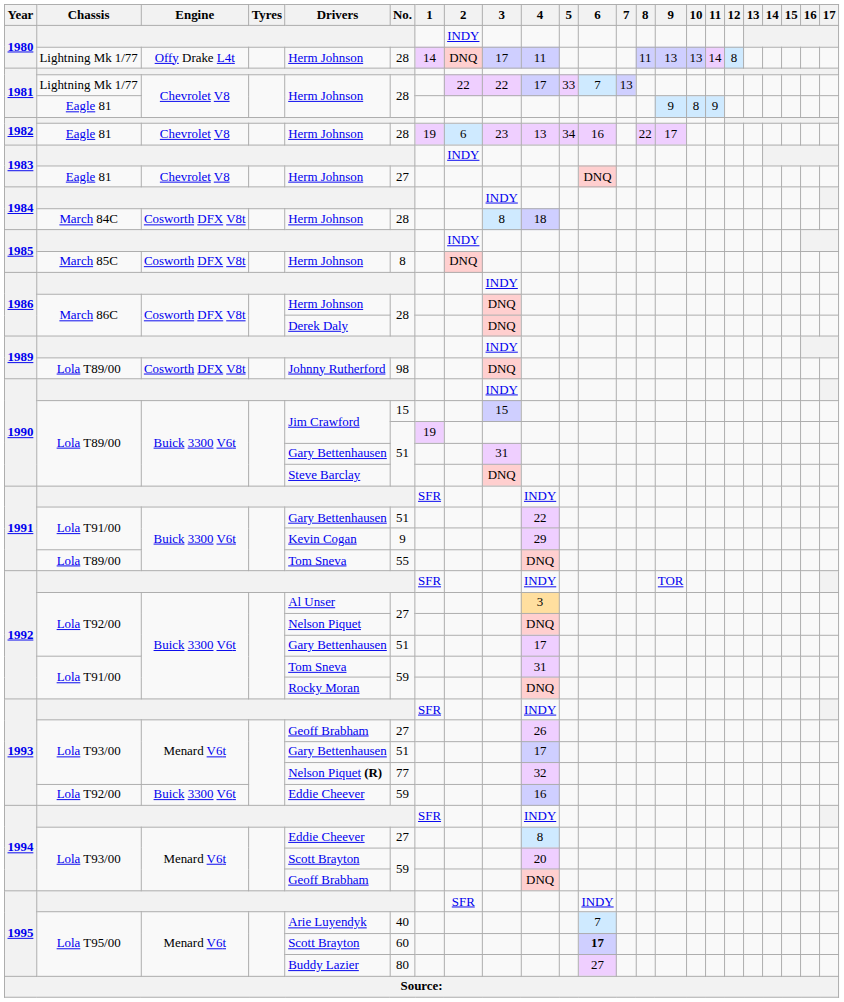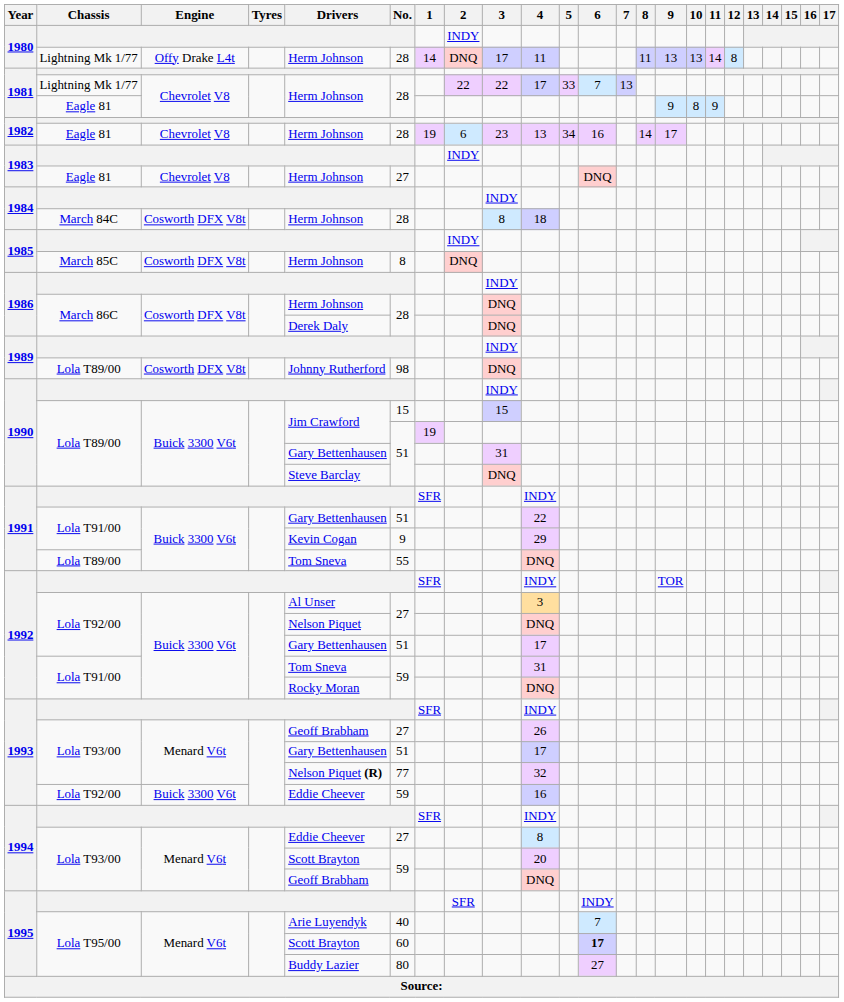 <table class="wikitable" style="text-align:center; font-size:85%">
 <tr>
 <th>Year</th>
 <th style="white-space: nowrap;">Chassis</th>
 <th style="white-space: nowrap;">Engine</th>
 <th style="white-space: nowrap;">Tyres</th>
 <th style="white-space: nowrap;">Drivers</th>
 <th>No.</th>
 <th>1</th>
 <th>2</th>
 <th>3</th>
 <th>4</th>
 <th>5</th>
 <th>6</th>
 <th>7</th>
 <th>8</th>
 <th>9</th>
 <th>10</th>
 <th>11</th>
 <th>12</th>
 <th>13</th>
 <th>14</th>
 <th>15</th>
 <th>16</th>
 <th>17</th>
 </tr>
 <tr>
 <th rowspan=2><a href='#'>1980</a></th>
 <th colspan=5></th>
 <td></td>
 <td><a href='#'>INDY</a></td>
 <td></td>
 <td></td>
 <td></td>
 <td></td>
 <td></td>
 <td></td>
 <td></td>
 <td></td>
 <td></td>
 <td></td>
 <th colspan=11></th>
 </tr>
 <tr>
 <td>Lightning Mk 1/77</td>
 <td><a href='#'>Offy</a> Drake <a href='#'>L4</a><a href='#'>t</a></td>
 <td></td>
 <td align=left> <a href='#'>Herm Johnson</a></td>
 <td>28</td>
 <td style="background:#EFCFFF;">14</td>
 <td style="background:#ffcfcf;">DNQ</td>
 <td style="background:#cfcfff;">17</td>
 <td style="background:#cfcfff;">11</td>
 <td></td>
 <td></td>
 <td></td>
 <td style="background:#cfcfff;">11</td>
 <td style="background:#cfcfff;">13</td>
 <td style="background:#cfcfff;">13</td>
 <td style="background:#EFCFFF;">14</td>
 <td style="background:#CFEAFF;">8</td>
 <td></td>
 <td></td>
 <td></td>
 <td></td>
 <td></td>
 </tr>
 <tr>
 <th rowspan=3><a href='#'>1981</a></th>
 <th colspan=5></th>
 <td></td>
 <td></td>
 <td colspan=2></td>
 <td></td>
 <td></td>
 <td></td>
 <td></td>
 <td></td>
 <td></td>
 <td></td>
 <th colspan=12></th>
 </tr>
 <tr>
 <td>Lightning Mk 1/77</td>
 <td rowspan=2><a href='#'>Chevrolet</a> <a href='#'>V8</a></td>
 <td rowspan=2></td>
 <td align=left rowspan=2> <a href='#'>Herm Johnson</a></td>
 <td rowspan=2>28</td>
 <td></td>
 <td style="background:#efcfff;">22</td>
 <td style="background:#efcfff;">22</td>
 <td style="background:#CFCFFF;">17</td>
 <td style="background:#efcfff;">33</td>
 <td style="background:#CFEAFF;">7</td>
 <td style="background:#CFCFFF;">13</td>
 <td></td>
 <td></td>
 <td></td>
 <td></td>
 <td></td>
 <td></td>
 <td></td>
 <td></td>
 <td></td>
 <td></td>
 </tr>
 <tr>
 <td><a href='#'>Eagle</a> 81</td>
 <td></td>
 <td></td>
 <td></td>
 <td></td>
 <td></td>
 <td></td>
 <td></td>
 <td></td>
 <td style="background:#CFEAFF;">9</td>
 <td style="background:#CFEAFF;">8</td>
 <td style="background:#CFEAFF;">9</td>
 <td></td>
 <td></td>
 <td></td>
 <td></td>
 <td></td>
 <td></td>
 </tr>
 <tr>
 <th rowspan=2><a href='#'>1982</a></th>
 <th colspan=5></th>
 <td></td>
 <td></td>
 <td></td>
 <td></td>
 <td></td>
 <td></td>
 <td></td>
 <td></td>
 <td></td>
 <td></td>
 <td></td>
 <th colspan=12></th>
 </tr>
 <tr>
 <td><a href='#'>Eagle</a> 81</td>
 <td><a href='#'>Chevrolet</a> <a href='#'>V8</a></td>
 <td></td>
 <td align=left> <a href='#'>Herm Johnson</a></td>
 <td>28</td>
 <td style="background:#EFCFFF;" align=center>19</td>
 <td style="background:#CFEAFF;" align=center>6</td>
 <td style="background:#EFCFFF;" align=center>23</td>
 <td style="background:#EFCFFF;" align=center>13</td>
 <td style="background:#EFCFFF;" align=center>34</td>
 <td style="background:#EFCFFF;" align=center>16</td>
 <td></td>
-<td style="background:#EFCFFF;" align=center>22</td>
+<td style="background:#EFCFFF;" align=center>14</td>
 <td style="background:#EFCFFF;" align=center>17</td>
 <td></td>
 <td></td>
 <td></td>
 <td></td>
 <td></td>
 <td></td>
 <td></td>
 <td></td>
 </tr>
 <tr>
 <th rowspan=2><a href='#'>1983</a></th>
 <th colspan=5></th>
 <td></td>
 <td><a href='#'>INDY</a></td>
 <td></td>
 <td></td>
 <td></td>
 <td></td>
 <td></td>
 <td></td>
 <td></td>
 <td></td>
 <td></td>
 <td></td>
 <td></td>
 <th colspan=10></th>
 </tr>
 <tr>
 <td><a href='#'>Eagle</a> 81</td>
 <td><a href='#'>Chevrolet</a> <a href='#'>V8</a></td>
 <td></td>
 <td align=left> <a href='#'>Herm Johnson</a></td>
 <td>27</td>
 <td></td>
 <td></td>
 <td></td>
 <td></td>
 <td></td>
 <td style="background:#FFCFCF;" align=center>DNQ</td>
 <td></td>
 <td></td>
 <td></td>
 <td></td>
 <td></td>
 <td></td>
 <td></td>
 <td></td>
 <td></td>
 <td></td>
 <td></td>
 </tr>
 <tr>
 <th rowspan=2><a href='#'>1984</a></th>
 <th colspan=5></th>
 <td></td>
 <td></td>
 <td><a href='#'>INDY</a></td>
 <td></td>
 <td></td>
 <td></td>
 <td></td>
 <td></td>
 <td></td>
 <td></td>
 <td></td>
 <td></td>
 <td></td>
 <td></td>
 <td></td>
 <td></td>
 <th colspan=7></th>
 </tr>
 <tr>
 <td><a href='#'>March</a> 84C</td>
 <td><a href='#'>Cosworth</a> <a href='#'>DFX</a> <a href='#'>V8</a><a href='#'>t</a></td>
 <td></td>
 <td align=left> <a href='#'>Herm Johnson</a></td>
 <td>28</td>
 <td></td>
 <td></td>
 <td style="background:#CFEAFF;">8</td>
 <td style="background:#cfcfff;">18</td>
 <td></td>
 <td></td>
 <td></td>
 <td></td>
 <td></td>
 <td></td>
 <td></td>
 <td></td>
 <td></td>
 <td></td>
 <td></td>
 <td></td>
 <td></td>
 </tr>
 <tr>
 <th rowspan=2><a href='#'>1985</a></th>
 <th colspan=5></th>
 <td></td>
 <td><a href='#'>INDY</a></td>
 <td></td>
 <td></td>
 <td></td>
 <td></td>
 <td></td>
 <td></td>
 <td></td>
 <td></td>
 <td></td>
 <td></td>
 <td></td>
 <td></td>
 <td></td>
 <th colspan=8></th>
 </tr>
 <tr>
 <td><a href='#'>March</a> 85C</td>
 <td><a href='#'>Cosworth</a> <a href='#'>DFX</a> <a href='#'>V8</a><a href='#'>t</a></td>
 <td></td>
 <td align=left> <a href='#'>Herm Johnson</a></td>
 <td>8</td>
 <td></td>
 <td style="background:#ffcfcf;">DNQ</td>
 <td></td>
 <td></td>
 <td></td>
 <td></td>
 <td></td>
 <td></td>
 <td></td>
 <td></td>
 <td></td>
 <td></td>
 <td></td>
 <td></td>
 <td></td>
 <td></td>
 <td></td>
 </tr>
 <tr>
 <th rowspan=3><a href='#'>1986</a></th>
 <th colspan=5></th>
 <td></td>
 <td></td>
 <td><a href='#'>INDY</a></td>
 <td></td>
 <td></td>
 <td></td>
 <td></td>
 <td></td>
 <td></td>
 <td></td>
 <td></td>
 <td></td>
 <td></td>
 <td></td>
 <td></td>
 <td></td>
 <td></td>
 </tr>
 <tr>
 <td rowspan=2><a href='#'>March</a> 86C</td>
 <td rowspan=2><a href='#'>Cosworth</a> <a href='#'>DFX</a> <a href='#'>V8</a><a href='#'>t</a></td>
 <td rowspan=2></td>
 <td align=left> <a href='#'>Herm Johnson</a></td>
 <td rowspan=2>28</td>
 <td></td>
 <td></td>
 <td style="background:#ffcfcf;">DNQ</td>
 <td></td>
 <td></td>
 <td></td>
 <td></td>
 <td></td>
 <td></td>
 <td></td>
 <td></td>
 <td></td>
 <td></td>
 <td></td>
 <td></td>
 <td></td>
 <td></td>
 </tr>
 <tr>
 <td align=left> <a href='#'>Derek Daly</a></td>
 <td></td>
 <td></td>
 <td style="background:#ffcfcf;">DNQ</td>
 <td></td>
 <td></td>
 <td></td>
 <td></td>
 <td></td>
 <td></td>
 <td></td>
 <td></td>
 <td></td>
 <td></td>
 <td></td>
 <td></td>
 <td></td>
 <td></td>
 </tr>
 <tr>
 <th rowspan=2><a href='#'>1989</a></th>
 <th colspan=5></th>
 <td></td>
 <td></td>
 <td><a href='#'>INDY</a></td>
 <td></td>
 <td></td>
 <td></td>
 <td></td>
 <td></td>
 <td></td>
 <td></td>
 <td></td>
 <td></td>
 <td></td>
 <td></td>
 <td></td>
 <th colspan=8></th>
 </tr>
 <tr>
 <td><a href='#'>Lola</a> T89/00</td>
 <td><a href='#'>Cosworth</a> <a href='#'>DFX</a> <a href='#'>V8</a><a href='#'>t</a></td>
 <td></td>
 <td align=left> <a href='#'>Johnny Rutherford</a></td>
 <td>98</td>
 <td></td>
 <td></td>
 <td style="background:#FFCFCF;">DNQ</td>
 <td></td>
 <td></td>
 <td></td>
 <td></td>
 <td></td>
 <td></td>
 <td></td>
 <td></td>
 <td></td>
 <td></td>
 <td></td>
 <td></td>
 <td></td>
 <td></td>
 </tr>
 <tr>
 <th rowspan=5><a href='#'>1990</a></th>
 <th colspan=5></th>
 <td></td>
 <td></td>
 <td><a href='#'>INDY</a></td>
 <td></td>
 <td></td>
 <td></td>
 <td></td>
 <td></td>
 <td></td>
 <td></td>
 <td></td>
 <td></td>
 <td></td>
 <td></td>
 <td></td>
 <td></td>
 <th></th>
 </tr>
 <tr>
 <td rowspan=4><a href='#'>Lola</a> T89/00</td>
 <td rowspan=4><a href='#'>Buick</a> <a href='#'>3300</a> <a href='#'>V6</a><a href='#'>t</a></td>
 <td rowspan=4></td>
 <td align=left rowspan=2> <a href='#'>Jim Crawford</a></td>
 <td>15</td>
 <td></td>
 <td></td>
 <td style="background:#cfcfff;">15</td>
 <td></td>
 <td></td>
 <td></td>
 <td></td>
 <td></td>
 <td></td>
 <td></td>
 <td></td>
 <td></td>
 <td></td>
 <td></td>
 <td></td>
 <td></td>
 <td></td>
 </tr>
 <tr>
 <td rowspan=3>51</td>
 <td style="background:#efcfff;">19</td>
 <td></td>
 <td></td>
 <td></td>
 <td></td>
 <td></td>
 <td></td>
 <td></td>
 <td></td>
 <td></td>
 <td></td>
 <td></td>
 <td></td>
 <td></td>
 <td></td>
 <td></td>
 <td></td>
 </tr>
 <tr>
 <td align=left> <a href='#'>Gary Bettenhausen</a></td>
 <td></td>
 <td></td>
 <td style="background:#efcfff;">31</td>
 <td></td>
 <td></td>
 <td></td>
 <td></td>
 <td></td>
 <td></td>
 <td></td>
 <td></td>
 <td></td>
 <td></td>
 <td></td>
 <td></td>
 <td></td>
 <td></td>
 </tr>
 <tr>
 <td align=left> <a href='#'>Steve Barclay</a></td>
 <td></td>
 <td></td>
 <td style="background:#ffcfcf;">DNQ</td>
 <td></td>
 <td></td>
 <td></td>
 <td></td>
 <td></td>
 <td></td>
 <td></td>
 <td></td>
 <td></td>
 <td></td>
 <td></td>
 <td></td>
 <td></td>
 <td></td>
 </tr>
 <tr>
 <th rowspan=4><a href='#'>1991</a></th>
 <th colspan=5></th>
 <td><a href='#'>SFR</a></td>
 <td></td>
 <td></td>
 <td><a href='#'>INDY</a></td>
 <td></td>
 <td></td>
 <td></td>
 <td></td>
 <td></td>
 <td></td>
 <td></td>
 <td></td>
 <td></td>
 <td></td>
 <td></td>
 <td></td>
 <td></td>
 </tr>
 <tr>
 <td rowspan=2><a href='#'>Lola</a> T91/00</td>
 <td rowspan=3><a href='#'>Buick</a> <a href='#'>3300</a> <a href='#'>V6</a><a href='#'>t</a></td>
 <td rowspan=3></td>
 <td align=left> <a href='#'>Gary Bettenhausen</a></td>
 <td>51</td>
 <td></td>
 <td></td>
 <td></td>
 <td style="background:#EFCFFF;">22</td>
 <td></td>
 <td></td>
 <td></td>
 <td></td>
 <td></td>
 <td></td>
 <td></td>
 <td></td>
 <td></td>
 <td></td>
 <td></td>
 <td></td>
 <td></td>
 </tr>
 <tr>
 <td align=left> <a href='#'>Kevin Cogan</a></td>
 <td>9</td>
 <td></td>
 <td></td>
 <td></td>
 <td style="background:#EFCFFF;">29</td>
 <td></td>
 <td></td>
 <td></td>
 <td></td>
 <td></td>
 <td></td>
 <td></td>
 <td></td>
 <td></td>
 <td></td>
 <td></td>
 <td></td>
 <td></td>
 </tr>
 <tr>
 <td><a href='#'>Lola</a> T89/00</td>
 <td align=left> <a href='#'>Tom Sneva</a></td>
 <td>55</td>
 <td></td>
 <td></td>
 <td></td>
 <td style="background:#ffcfcf;">DNQ</td>
 <td></td>
 <td></td>
 <td></td>
 <td></td>
 <td></td>
 <td></td>
 <td></td>
 <td></td>
 <td></td>
 <td></td>
 <td></td>
 <td></td>
 <td></td>
 </tr>
 <tr>
 <th rowspan=6><a href='#'>1992</a></th>
 <th colspan=5></th>
 <td><a href='#'>SFR</a></td>
 <td></td>
 <td></td>
 <td><a href='#'>INDY</a></td>
 <td></td>
 <td></td>
 <td></td>
 <td></td>
 <td><a href='#'>TOR</a></td>
 <td></td>
 <td></td>
 <td></td>
 <td></td>
 <td></td>
 <td></td>
 <td></td>
 <th></th>
 </tr>
 <tr>
 <td rowspan=3><a href='#'>Lola</a> T92/00</td>
 <td rowspan=5><a href='#'>Buick</a> <a href='#'>3300</a> <a href='#'>V6</a><a href='#'>t</a></td>
 <td rowspan=5></td>
 <td align=left> <a href='#'>Al Unser</a></td>
 <td rowspan=2>27</td>
 <td></td>
 <td></td>
 <td></td>
 <td style="background:#ffdf9f;">3</td>
 <td></td>
 <td></td>
 <td></td>
 <td></td>
 <td></td>
 <td></td>
 <td></td>
 <td></td>
 <td></td>
 <td></td>
 <td></td>
 <td></td>
 <td></td>
 </tr>
 <tr>
 <td align=left> <a href='#'>Nelson Piquet</a></td>
 <td></td>
 <td></td>
 <td></td>
 <td style="background:#ffcfcf;">DNQ</td>
 <td></td>
 <td></td>
 <td></td>
 <td></td>
 <td></td>
 <td></td>
 <td></td>
 <td></td>
 <td></td>
 <td></td>
 <td></td>
 <td></td>
 <td></td>
 </tr>
 <tr>
 <td align=left> <a href='#'>Gary Bettenhausen</a></td>
 <td>51</td>
 <td></td>
 <td></td>
 <td></td>
 <td style="background:#efcfff;">17</td>
 <td></td>
 <td></td>
 <td></td>
 <td></td>
 <td></td>
 <td></td>
 <td></td>
 <td></td>
 <td></td>
 <td></td>
 <td></td>
 <td></td>
 <td></td>
 </tr>
 <tr>
 <td rowspan=2><a href='#'>Lola</a> T91/00</td>
 <td align=left> <a href='#'>Tom Sneva</a></td>
 <td rowspan=2>59</td>
 <td></td>
 <td></td>
 <td></td>
 <td style="background:#efcfff;">31</td>
 <td></td>
 <td></td>
 <td></td>
 <td></td>
 <td></td>
 <td></td>
 <td></td>
 <td></td>
 <td></td>
 <td></td>
 <td></td>
 <td></td>
 <td></td>
 </tr>
 <tr>
 <td align=left> <a href='#'>Rocky Moran</a></td>
 <td></td>
 <td></td>
 <td></td>
 <td style="background:#ffcfcf;">DNQ</td>
 <td></td>
 <td></td>
 <td></td>
 <td></td>
 <td></td>
 <td></td>
 <td></td>
 <td></td>
 <td></td>
 <td></td>
 <td></td>
 <td></td>
 <td></td>
 </tr>
 <tr>
 <th rowspan=5><a href='#'>1993</a></th>
 <th colspan=5></th>
 <td><a href='#'>SFR</a></td>
 <td></td>
 <td></td>
 <td><a href='#'>INDY</a></td>
 <td></td>
 <td></td>
 <td></td>
 <td></td>
 <td></td>
 <td></td>
 <td></td>
 <td></td>
 <td></td>
 <td></td>
 <td></td>
 <td></td>
 <th></th>
 </tr>
 <tr>
 <td rowspan=3><a href='#'>Lola</a> T93/00</td>
 <td rowspan=3>Menard <a href='#'>V6</a><a href='#'>t</a></td>
 <td rowspan=4></td>
 <td align=left> <a href='#'>Geoff Brabham</a></td>
 <td>27</td>
 <td></td>
 <td></td>
 <td></td>
 <td style="background:#efcfff;">26</td>
 <td></td>
 <td></td>
 <td></td>
 <td></td>
 <td></td>
 <td></td>
 <td></td>
 <td></td>
 <td></td>
 <td></td>
 <td></td>
 <td></td>
 <td></td>
 </tr>
 <tr>
 <td align=left> <a href='#'>Gary Bettenhausen</a></td>
 <td>51</td>
 <td></td>
 <td></td>
 <td></td>
 <td style="background:#cfcfff;">17</td>
 <td></td>
 <td></td>
 <td></td>
 <td></td>
 <td></td>
 <td></td>
 <td></td>
 <td></td>
 <td></td>
 <td></td>
 <td></td>
 <td></td>
 <td></td>
 </tr>
 <tr>
 <td align=left> <a href='#'>Nelson Piquet</a> <strong>(R)</strong></td>
 <td>77</td>
 <td></td>
 <td></td>
 <td></td>
 <td style="background:#efcfff;">32</td>
 <td></td>
 <td></td>
 <td></td>
 <td></td>
 <td></td>
 <td></td>
 <td></td>
 <td></td>
 <td></td>
 <td></td>
 <td></td>
 <td></td>
 <td></td>
 </tr>
 <tr>
 <td><a href='#'>Lola</a> T92/00</td>
 <td><a href='#'>Buick</a> <a href='#'>3300</a> <a href='#'>V6</a><a href='#'>t</a></td>
 <td align=left> <a href='#'>Eddie Cheever</a></td>
 <td>59</td>
 <td></td>
 <td></td>
 <td></td>
 <td style="background:#cfcfff;">16</td>
 <td></td>
 <td></td>
 <td></td>
 <td></td>
 <td></td>
 <td></td>
 <td></td>
 <td></td>
 <td></td>
 <td></td>
 <td></td>
 <td></td>
 <td></td>
 </tr>
 <tr>
 <th rowspan=4><a href='#'>1994</a></th>
 <th colspan=5></th>
 <td><a href='#'>SFR</a></td>
 <td></td>
 <td></td>
 <td><a href='#'>INDY</a></td>
 <td></td>
 <td></td>
 <td></td>
 <td></td>
 <td></td>
 <td></td>
 <td></td>
 <td></td>
 <td></td>
 <td></td>
 <td></td>
 <td></td>
 <th></th>
 </tr>
 <tr>
 <td rowspan=3><a href='#'>Lola</a> T93/00</td>
 <td rowspan=3>Menard <a href='#'>V6</a><a href='#'>t</a></td>
 <td rowspan=3></td>
 <td align=left> <a href='#'>Eddie Cheever</a></td>
 <td>27</td>
 <td></td>
 <td></td>
 <td></td>
 <td style="background:#CFEAFF;">8</td>
 <td></td>
 <td></td>
 <td></td>
 <td></td>
 <td></td>
 <td></td>
 <td></td>
 <td></td>
 <td></td>
 <td></td>
 <td></td>
 <td></td>
 <td></td>
 </tr>
 <tr>
 <td align=left> <a href='#'>Scott Brayton</a></td>
 <td rowspan=2>59</td>
 <td></td>
 <td></td>
 <td></td>
 <td style="background:#efcfff;">20</td>
 <td></td>
 <td></td>
 <td></td>
 <td></td>
 <td></td>
 <td></td>
 <td></td>
 <td></td>
 <td></td>
 <td></td>
 <td></td>
 <td></td>
 <td></td>
 </tr>
 <tr>
 <td align=left> <a href='#'>Geoff Brabham</a></td>
 <td></td>
 <td></td>
 <td></td>
 <td style="background:#ffcfcf;">DNQ</td>
 <td></td>
 <td></td>
 <td></td>
 <td></td>
 <td></td>
 <td></td>
 <td></td>
 <td></td>
 <td></td>
 <td></td>
 <td></td>
 <td></td>
 <td></td>
 </tr>
 <tr>
 <th rowspan=4><a href='#'>1995</a></th>
 <th colspan=5></th>
 <td></td>
 <td><a href='#'>SFR</a></td>
 <td></td>
 <td></td>
 <td></td>
 <td><a href='#'>INDY</a></td>
 <td></td>
 <td></td>
 <td></td>
 <td></td>
 <td></td>
 <td></td>
 <td></td>
 <td></td>
 <td></td>
 <td></td>
 <td></td>
 </tr>
 <tr>
 <td rowspan=3><a href='#'>Lola</a> T95/00</td>
 <td rowspan=3>Menard <a href='#'>V6</a><a href='#'>t</a></td>
 <td rowspan=3></td>
 <td align=left> <a href='#'>Arie Luyendyk</a></td>
 <td>40</td>
 <td></td>
 <td></td>
 <td></td>
 <td></td>
 <td></td>
 <td style="background:#CFEAFF;">7</td>
 <td></td>
 <td></td>
 <td></td>
 <td></td>
 <td></td>
 <td></td>
 <td></td>
 <td></td>
 <td></td>
 <td></td>
 <td></td>
 </tr>
 <tr>
 <td align=left> <a href='#'>Scott Brayton</a></td>
 <td>60</td>
 <td></td>
 <td></td>
 <td></td>
 <td></td>
 <td></td>
 <td style="background:#cfcfff;"><strong>17</strong></td>
 <td></td>
 <td></td>
 <td></td>
 <td></td>
 <td></td>
 <td></td>
 <td></td>
 <td></td>
 <td></td>
 <td></td>
 <td></td>
 </tr>
 <tr>
 <td align=left> <a href='#'>Buddy Lazier</a></td>
 <td>80</td>
 <td></td>
 <td></td>
 <td></td>
 <td></td>
 <td></td>
 <td style="background:#EFCFFF;">27</td>
 <td></td>
 <td></td>
 <td></td>
 <td></td>
 <td></td>
 <td></td>
 <td></td>
 <td></td>
 <td></td>
 <td></td>
 <td></td>
 </tr>
 <tr>
 <th colspan="23">Source:</th>
 </tr>
 </table>
